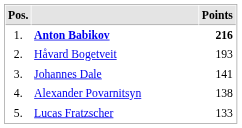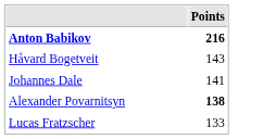 <table cellspacing="1" cellpadding="3" style="border:1px solid #AAAAAA;font-size:90%">
 <tr bgcolor="#E4E4E4">
-<th style="border-bottom:1px solid #AAAAAA" width=10>Pos.</th>
 <th style="border-bottom:1px solid #AAAAAA" width=200></th>
 <th style="border-bottom:1px solid #AAAAAA" width=20>Points</th>
 </tr>
 <tr>
-<td align=center>1.</td>
 <td> <strong><a href='#'>Anton Babikov</a></strong></td>
 <td align=right><strong>216</strong></td>
 </tr>
 <tr>
-<td align=center>2.</td>
 <td> <a href='#'>Håvard Bogetveit</a></td>
-<td align=right>193</td>
+<td align=right>143</td>
 </tr>
 <tr>
-<td align=center>3.</td>
 <td> <a href='#'>Johannes Dale</a></td>
 <td align=right>141</td>
 </tr>
 <tr>
-<td align=center>4.</td>
 <td> <a href='#'>Alexander Povarnitsyn</a></td>
-<td align=right>138</td>
+<td align=right><strong>138</strong></td>
 </tr>
 <tr>
-<td align=center>5.</td>
 <td> <a href='#'>Lucas Fratzscher</a></td>
 <td align=right>133</td>
 </tr>
 </table>
